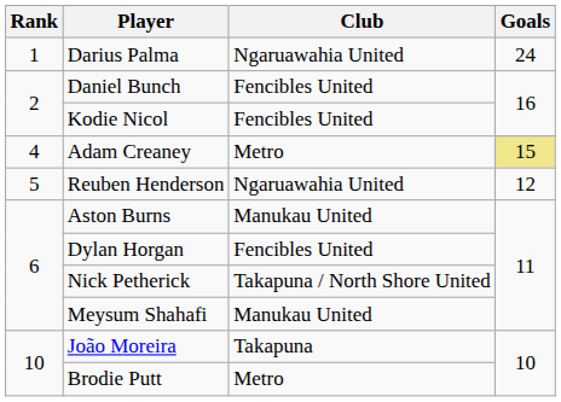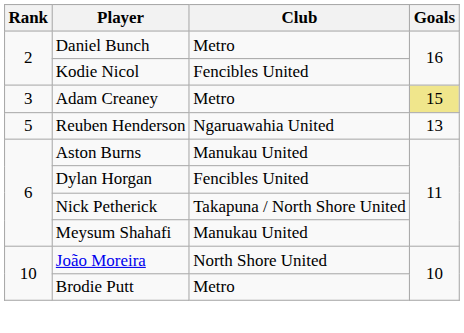 <table class="wikitable" style="text-align:center">
 <tr>
 <th>Rank</th>
 <th>Player</th>
 <th>Club</th>
 <th>Goals</th>
 </tr>
 <tr>
-<td rowspan="1">1</td>
-<td align=left>Darius Palma</td>
-<td align=left>Ngaruawahia United</td>
-<td rowspan="1">24</td>
-</tr>
-<tr>
 <td rowspan="2">2</td>
 <td align=left>Daniel Bunch</td>
-<td align=left>Fencibles United</td>
+<td align=left>Metro</td>
 <td rowspan="2">16</td>
 </tr>
 <tr>
 <td align=left>Kodie Nicol</td>
 <td align=left>Fencibles United</td>
 </tr>
 <tr>
-<td rowspan="1">4</td>
+<td rowspan="1">3</td>
 <td align=left>Adam Creaney</td>
 <td align=left>Metro</td>
 <td rowspan="1" style="background: khaki;">15</td>
 </tr>
 <tr>
 <td rowspan="1">5</td>
 <td align=left>Reuben Henderson</td>
 <td align=left>Ngaruawahia United</td>
-<td rowspan="1">12</td>
+<td rowspan="1">13</td>
 </tr>
 <tr>
 <td rowspan="4">6</td>
 <td align=left>Aston Burns</td>
 <td align=left>Manukau United</td>
 <td rowspan="4">11</td>
 </tr>
 <tr>
 <td align=left>Dylan Horgan</td>
 <td align=left>Fencibles United</td>
 </tr>
 <tr>
 <td align=left>Nick Petherick</td>
 <td align=left>Takapuna / North Shore United</td>
 </tr>
 <tr>
 <td align=left>Meysum Shahafi</td>
 <td align=left>Manukau United</td>
 </tr>
 <tr>
 <td rowspan="2">10</td>
 <td align=left><a href='#'>João Moreira</a></td>
-<td align=left>Takapuna</td>
+<td align=left>North Shore United</td>
 <td rowspan="2">10</td>
 </tr>
 <tr>
 <td align=left>Brodie Putt</td>
 <td align=left>Metro</td>
 </tr>
 </table>
